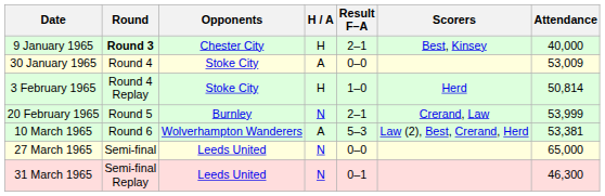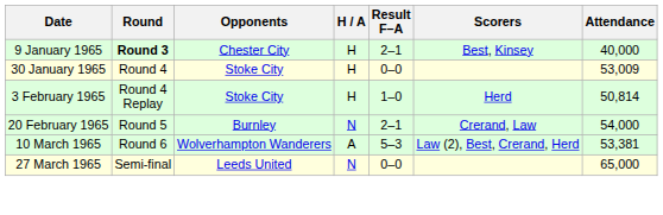 <table class="wikitable" style="text-align:center">
 <tr>
 <th>Date</th>
 <th>Round</th>
 <th>Opponents</th>
 <th>H / A</th>
 <th>Result<br>F–A</th>
 <th>Scorers</th>
 <th>Attendance</th>
 </tr>
 <tr bgcolor="#ddffdd">
 <td>9 January 1965</td>
 <td><strong>Round 3</strong></td>
 <td><a href='#'>Chester City</a></td>
 <td>H</td>
 <td>2–1</td>
 <td><a href='#'>Best</a>, <a href='#'>Kinsey</a></td>
 <td>40,000</td>
 </tr>
 <tr bgcolor="#ffffdd">
 <td>30 January 1965</td>
 <td>Round 4</td>
 <td><a href='#'>Stoke City</a></td>
-<td>A</td>
+<td>H</td>
 <td>0–0</td>
 <td></td>
 <td>53,009</td>
 </tr>
 <tr bgcolor="#ddffdd">
 <td>3 February 1965</td>
 <td>Round 4<br>Replay</td>
 <td><a href='#'>Stoke City</a></td>
 <td>H</td>
 <td>1–0</td>
 <td><a href='#'>Herd</a></td>
 <td>50,814</td>
 </tr>
 <tr bgcolor="#ddffdd">
 <td>20 February 1965</td>
 <td>Round 5</td>
 <td><a href='#'>Burnley</a></td>
 <td><a href='#'>N</a></td>
 <td>2–1</td>
 <td><a href='#'>Crerand</a>, <a href='#'>Law</a></td>
-<td>53,999</td>
+<td>54,000</td>
 </tr>
 <tr bgcolor="#ddffdd">
 <td>10 March 1965</td>
 <td>Round 6</td>
 <td><a href='#'>Wolverhampton Wanderers</a></td>
 <td>A</td>
 <td>5–3</td>
 <td><a href='#'>Law</a> (2), <a href='#'>Best</a>, <a href='#'>Crerand</a>, <a href='#'>Herd</a></td>
 <td>53,381</td>
 </tr>
 <tr bgcolor="#ffffdd">
 <td>27 March 1965</td>
 <td>Semi-final</td>
 <td><a href='#'>Leeds United</a></td>
 <td><a href='#'>N</a></td>
 <td>0–0</td>
 <td></td>
 <td>65,000</td>
 </tr>
-<tr bgcolor="#ffdddd">
-<td>31 March 1965</td>
-<td>Semi-final<br>Replay</td>
-<td><a href='#'>Leeds United</a></td>
-<td><a href='#'>N</a></td>
-<td>0–1</td>
-<td></td>
-<td>46,300</td>
-</tr>
 </table>
